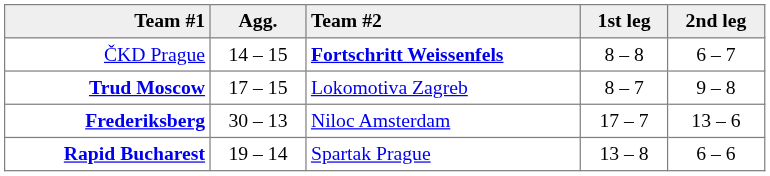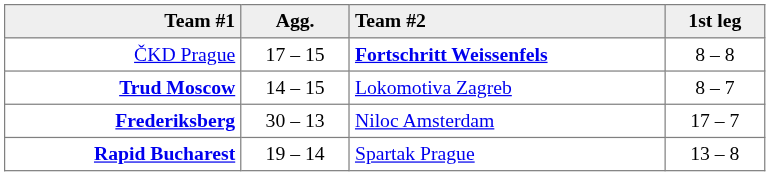 <table border=1 cellspacing=0 cellpadding=4 style="border-collapse: collapse;" width=70%>
 <tr bgcolor="efefef">
 <th align=right>Team #1</th>
 <th>Agg.</th>
 <th align=left>Team #2</th>
 <th>1st leg</th>
-<th>2nd leg</th>
 </tr>
 <tr>
 <td align=right><a href='#'>ČKD Prague</a> </td>
-<td align=center>14 – 15</td>
+<td align=center>17 – 15</td>
 <td> <strong><a href='#'>Fortschritt Weissenfels</a></strong></td>
 <td align=center>8 – 8</td>
-<td align=center>6 – 7</td>
 </tr>
 <tr>
 <td align=right><strong><a href='#'>Trud Moscow</a></strong> </td>
-<td align=center>17 – 15</td>
+<td align=center>14 – 15</td>
 <td> <a href='#'>Lokomotiva Zagreb</a></td>
 <td align=center>8 – 7</td>
-<td align=center>9 – 8</td>
 </tr>
 <tr>
 <td align=right><strong><a href='#'>Frederiksberg</a></strong> </td>
 <td align=center>30 – 13</td>
 <td> <a href='#'>Niloc Amsterdam</a></td>
 <td align=center>17 – 7</td>
-<td align=center>13 – 6</td>
 </tr>
 <tr>
 <td align=right><strong><a href='#'>Rapid Bucharest</a></strong> </td>
 <td align=center>19 – 14</td>
 <td> <a href='#'>Spartak Prague</a></td>
 <td align=center>13 – 8</td>
-<td align=center>6 – 6</td>
 </tr>
 </table>
